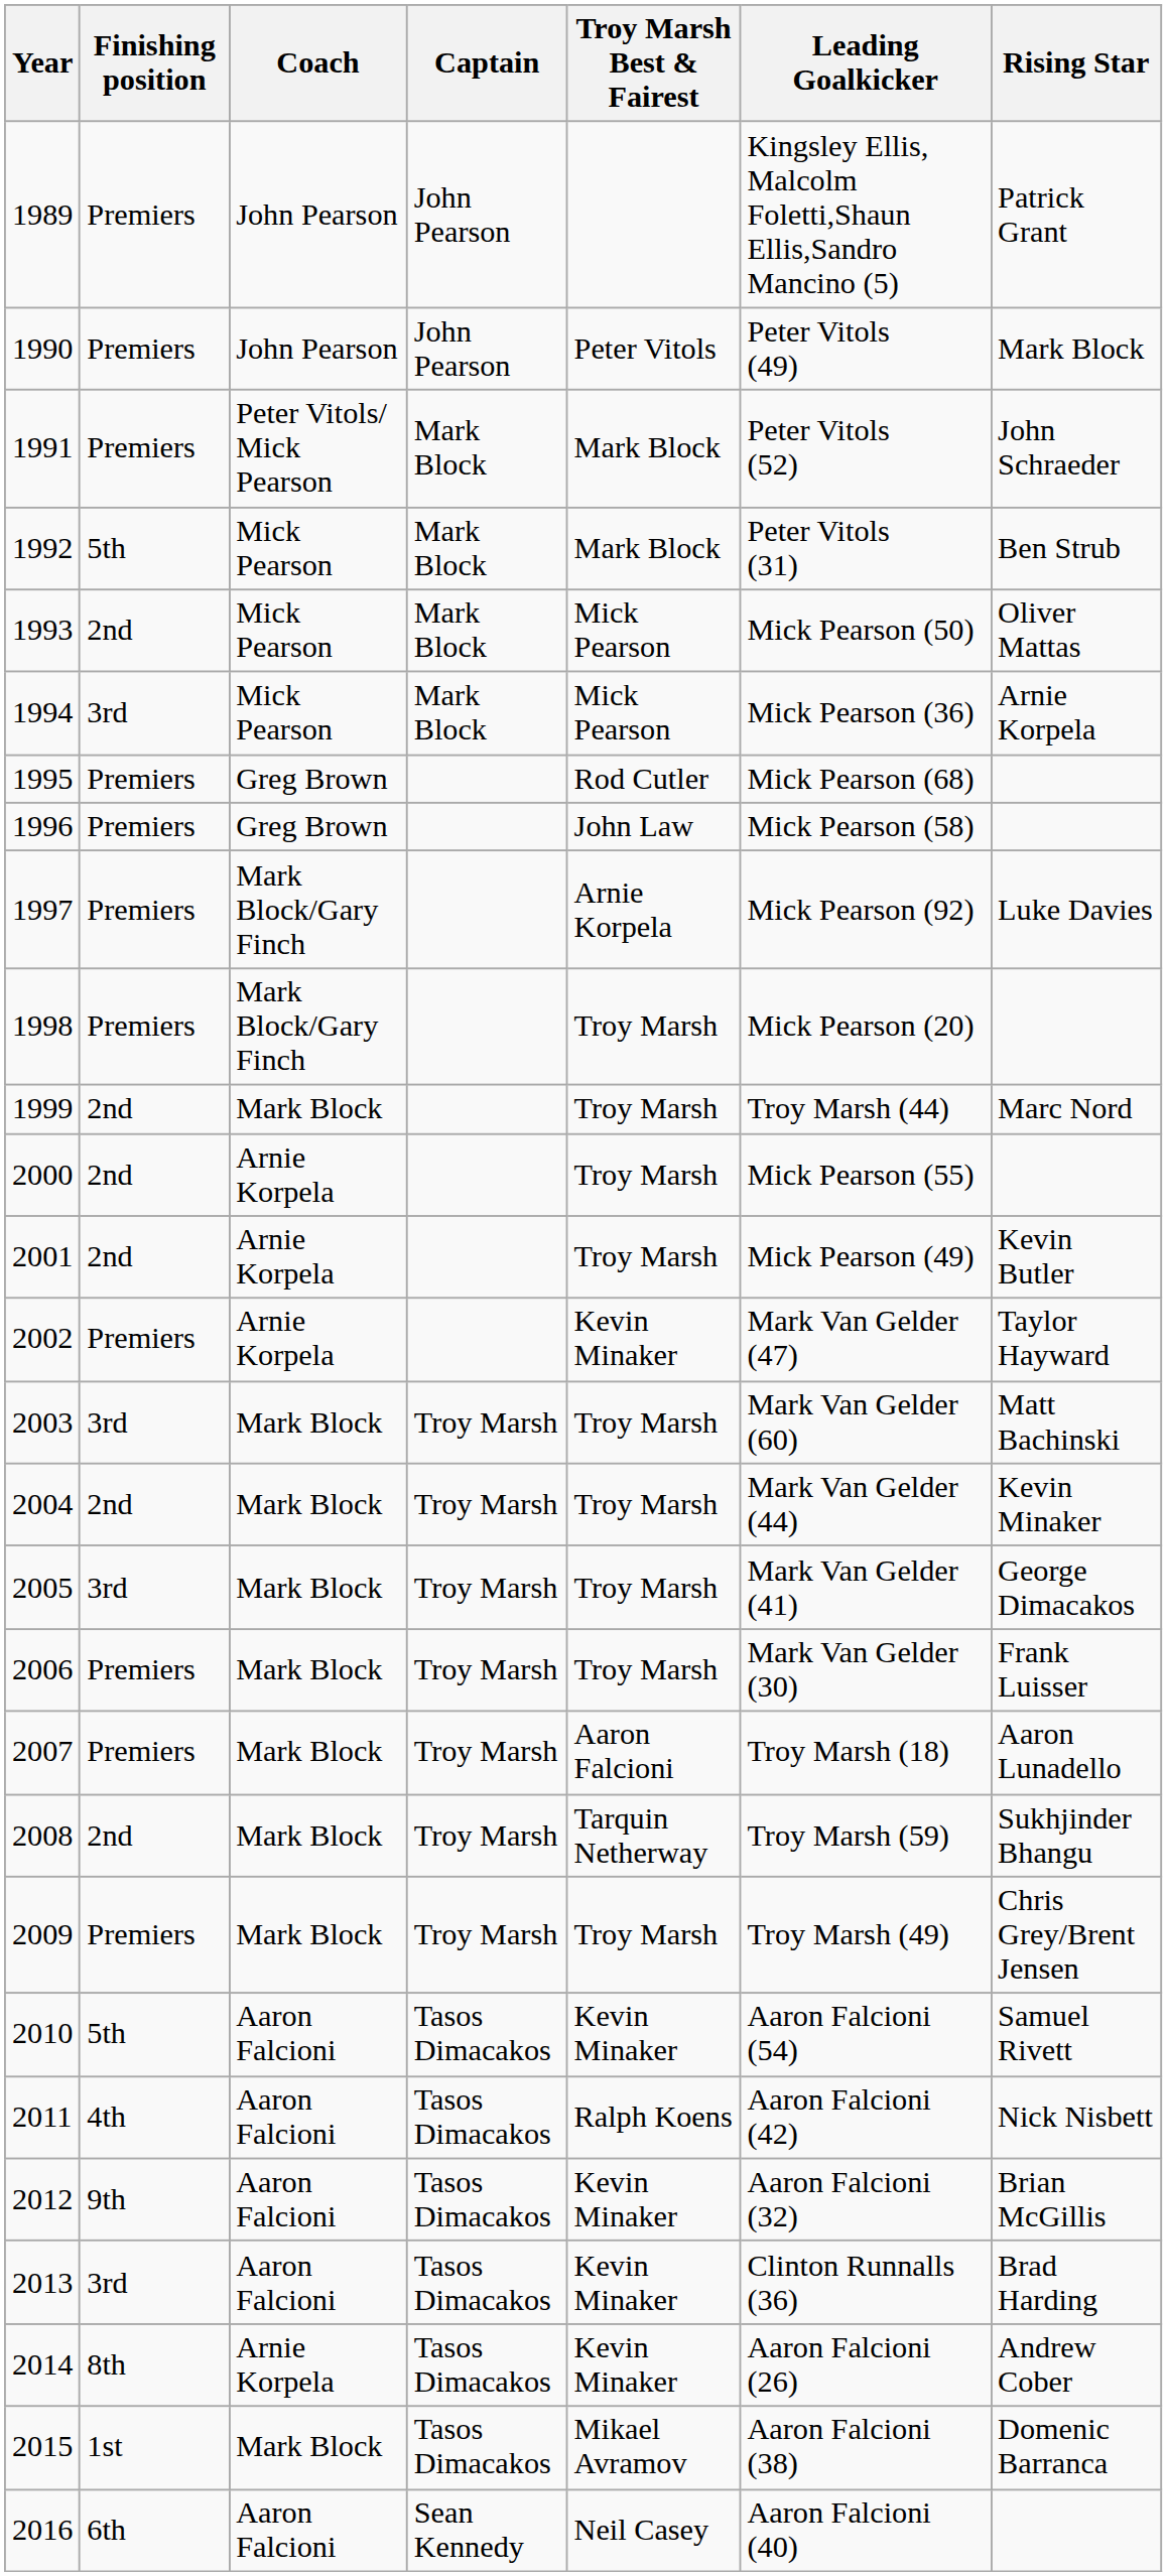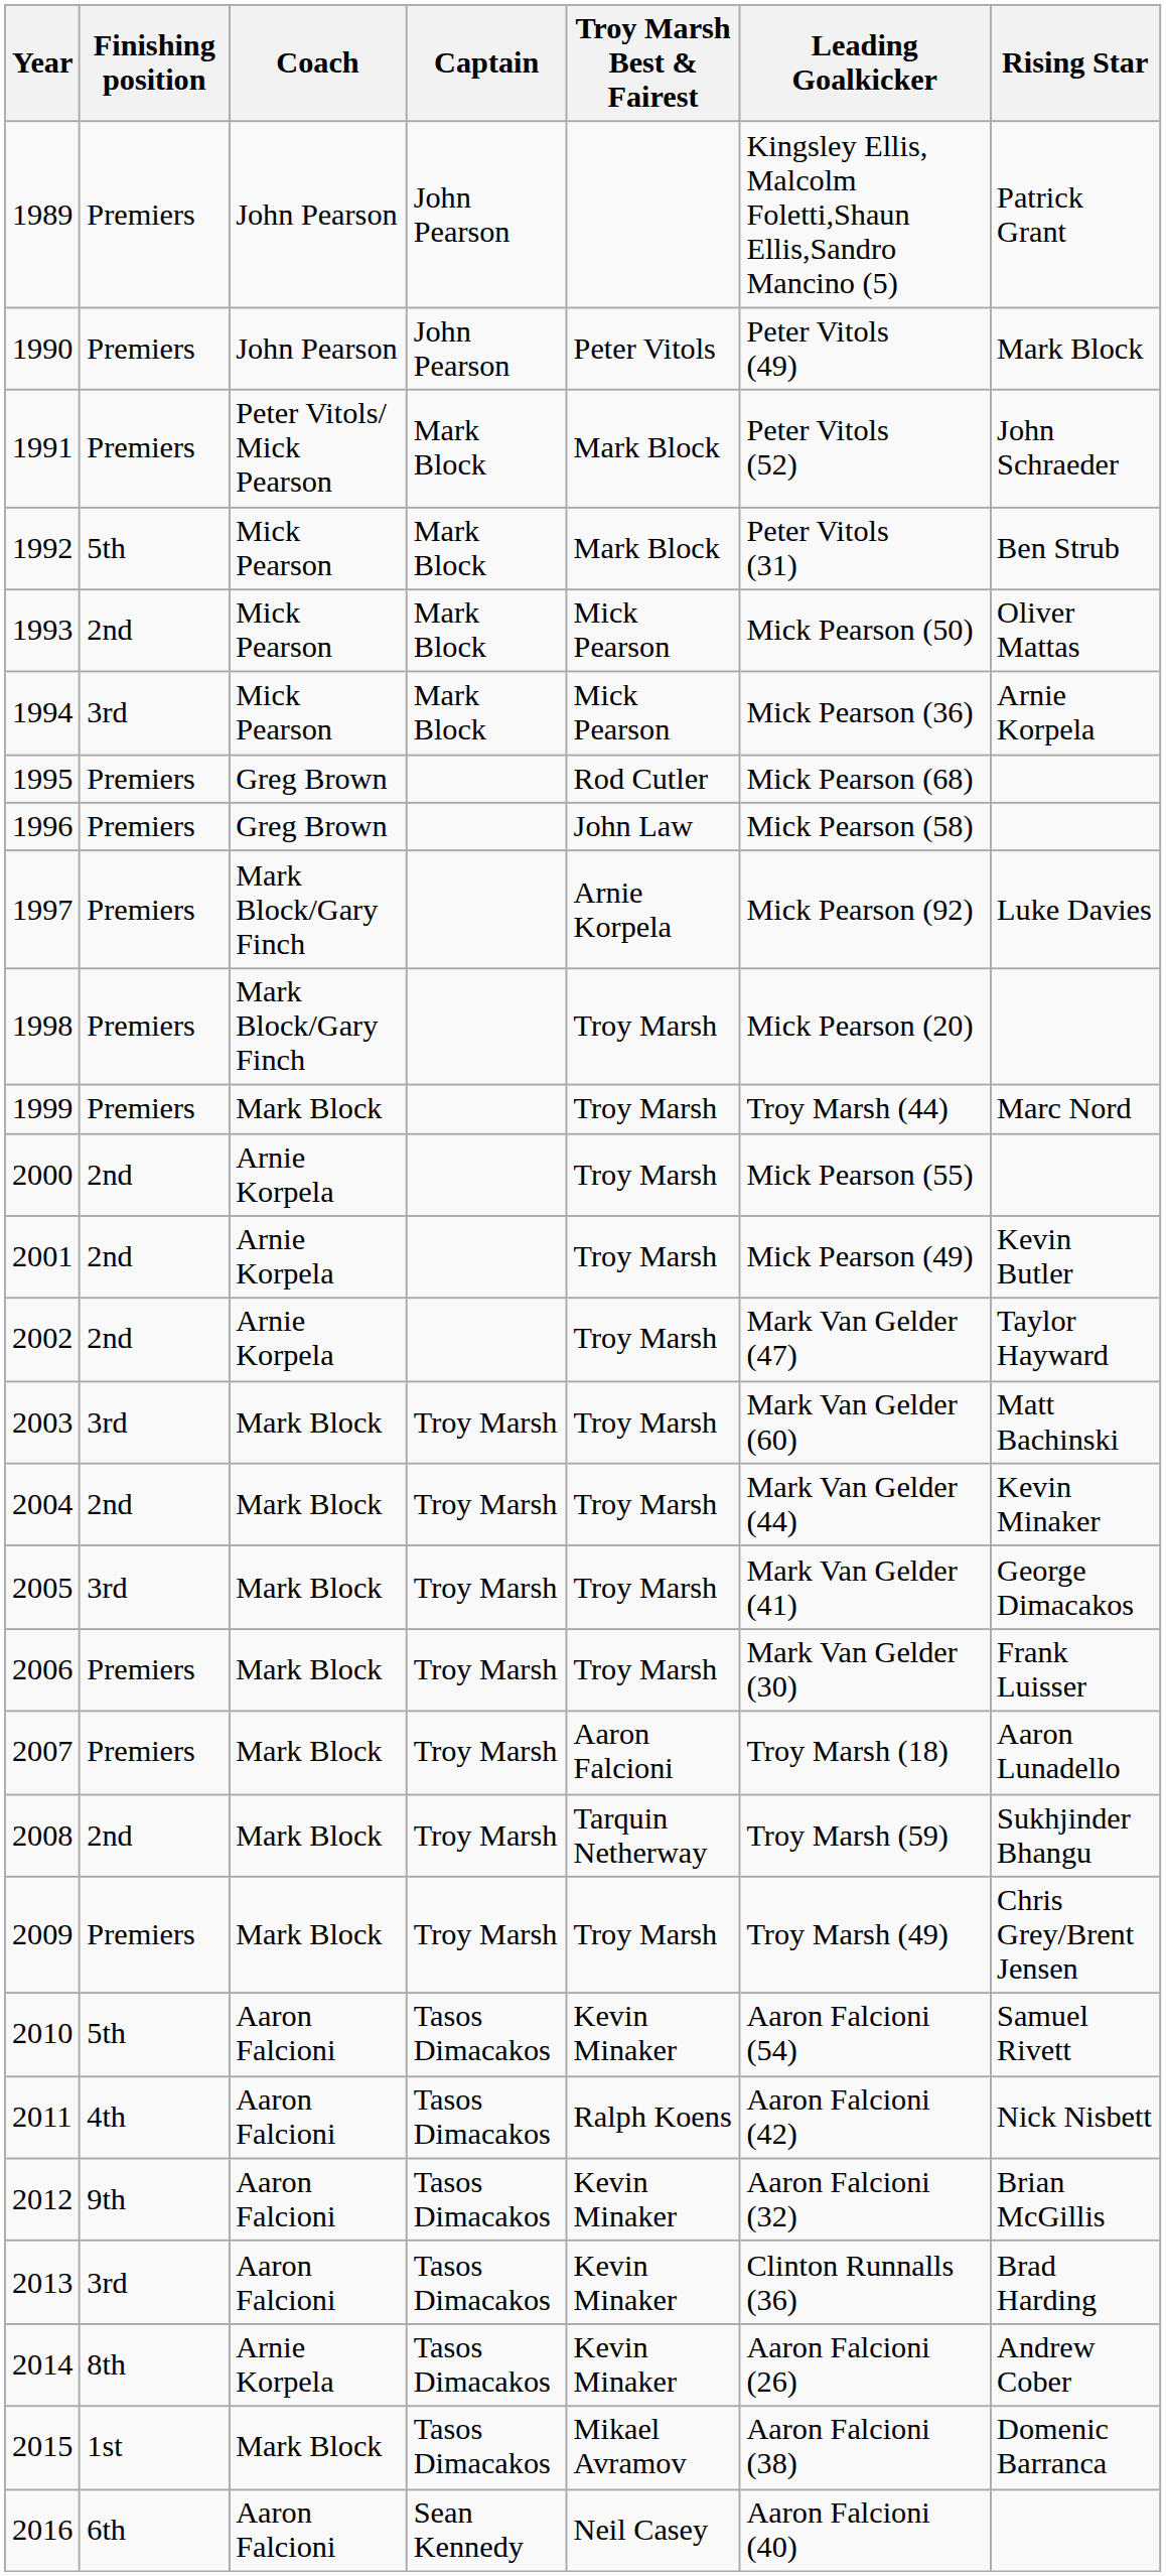 <table class="wikitable">
 <tr>
 <th>Year</th>
 <th>Finishing position</th>
 <th>Coach</th>
 <th>Captain</th>
 <th>Troy Marsh Best & Fairest</th>
 <th>Leading Goalkicker</th>
 <th>Rising Star</th>
 </tr>
 <tr>
 <td>1989</td>
 <td>Premiers</td>
 <td>John Pearson</td>
 <td>John Pearson</td>
 <td></td>
 <td>Kingsley Ellis, Malcolm Foletti,Shaun Ellis,Sandro Mancino (5)</td>
 <td>Patrick Grant</td>
 </tr>
 <tr>
 <td>1990</td>
 <td>Premiers</td>
 <td>John Pearson</td>
 <td>John Pearson</td>
 <td>Peter Vitols</td>
 <td>Peter Vitols<br>(49)</td>
 <td>Mark Block</td>
 </tr>
 <tr>
 <td>1991</td>
 <td>Premiers</td>
 <td>Peter Vitols/ Mick Pearson</td>
 <td>Mark Block</td>
 <td>Mark Block</td>
 <td>Peter Vitols<br>(52)</td>
 <td>John Schraeder</td>
 </tr>
 <tr>
 <td>1992</td>
 <td>5th</td>
 <td>Mick Pearson</td>
 <td>Mark Block</td>
 <td>Mark Block</td>
 <td>Peter Vitols<br>(31)</td>
 <td>Ben Strub</td>
 </tr>
 <tr>
 <td>1993</td>
 <td>2nd</td>
 <td>Mick Pearson</td>
 <td>Mark Block</td>
 <td>Mick Pearson</td>
 <td>Mick Pearson (50)</td>
 <td>Oliver Mattas</td>
 </tr>
 <tr>
 <td>1994</td>
 <td>3rd</td>
 <td>Mick Pearson</td>
 <td>Mark Block</td>
 <td>Mick Pearson</td>
 <td>Mick Pearson (36)</td>
 <td>Arnie Korpela</td>
 </tr>
 <tr>
 <td>1995</td>
 <td>Premiers</td>
 <td>Greg Brown</td>
 <td></td>
 <td>Rod Cutler</td>
 <td>Mick Pearson (68)</td>
 <td></td>
 </tr>
 <tr>
 <td>1996</td>
 <td>Premiers</td>
 <td>Greg Brown</td>
 <td></td>
 <td>John Law</td>
 <td>Mick Pearson (58)</td>
 <td></td>
 </tr>
 <tr>
 <td>1997</td>
 <td>Premiers</td>
 <td>Mark Block/Gary Finch</td>
 <td></td>
 <td>Arnie Korpela</td>
 <td>Mick Pearson (92)</td>
 <td>Luke Davies</td>
 </tr>
 <tr>
 <td>1998</td>
 <td>Premiers</td>
 <td>Mark Block/Gary Finch</td>
 <td></td>
 <td>Troy Marsh</td>
 <td>Mick Pearson (20)</td>
 <td></td>
 </tr>
 <tr>
 <td>1999</td>
-<td>2nd</td>
+<td>Premiers</td>
 <td>Mark Block</td>
 <td></td>
 <td>Troy Marsh</td>
 <td>Troy Marsh (44)</td>
 <td>Marc Nord</td>
 </tr>
 <tr>
 <td>2000</td>
 <td>2nd</td>
 <td>Arnie Korpela</td>
 <td></td>
 <td>Troy Marsh</td>
 <td>Mick Pearson (55)</td>
 <td></td>
 </tr>
 <tr>
 <td>2001</td>
 <td>2nd</td>
 <td>Arnie Korpela</td>
 <td></td>
 <td>Troy Marsh</td>
 <td>Mick Pearson (49)</td>
 <td>Kevin Butler</td>
 </tr>
 <tr>
 <td>2002</td>
-<td>Premiers</td>
+<td>2nd</td>
 <td>Arnie Korpela</td>
 <td></td>
-<td>Kevin Minaker</td>
+<td>Troy Marsh</td>
 <td>Mark Van Gelder (47)</td>
 <td>Taylor Hayward</td>
 </tr>
 <tr>
 <td>2003</td>
 <td>3rd</td>
 <td>Mark Block</td>
 <td>Troy Marsh</td>
 <td>Troy Marsh</td>
 <td>Mark Van Gelder (60)</td>
 <td>Matt Bachinski</td>
 </tr>
 <tr>
 <td>2004</td>
 <td>2nd</td>
 <td>Mark Block</td>
 <td>Troy Marsh</td>
 <td>Troy Marsh</td>
 <td>Mark Van Gelder (44)</td>
 <td>Kevin Minaker</td>
 </tr>
 <tr>
 <td>2005</td>
 <td>3rd</td>
 <td>Mark Block</td>
 <td>Troy Marsh</td>
 <td>Troy Marsh</td>
 <td>Mark Van Gelder (41)</td>
 <td>George Dimacakos</td>
 </tr>
 <tr>
 <td>2006</td>
 <td>Premiers</td>
 <td>Mark Block</td>
 <td>Troy Marsh</td>
 <td>Troy Marsh</td>
 <td>Mark Van Gelder (30)</td>
 <td>Frank Luisser</td>
 </tr>
 <tr>
 <td>2007</td>
 <td>Premiers</td>
 <td>Mark Block</td>
 <td>Troy Marsh</td>
 <td>Aaron Falcioni</td>
 <td>Troy Marsh (18)</td>
 <td>Aaron Lunadello</td>
 </tr>
 <tr>
 <td>2008</td>
 <td>2nd</td>
 <td>Mark Block</td>
 <td>Troy Marsh</td>
 <td>Tarquin Netherway</td>
 <td>Troy Marsh (59)</td>
 <td>Sukhjinder Bhangu</td>
 </tr>
 <tr>
 <td>2009</td>
 <td>Premiers</td>
 <td>Mark Block</td>
 <td>Troy Marsh</td>
 <td>Troy Marsh</td>
 <td>Troy Marsh (49)</td>
 <td>Chris Grey/Brent Jensen</td>
 </tr>
 <tr>
 <td>2010</td>
 <td>5th</td>
 <td>Aaron Falcioni</td>
 <td>Tasos Dimacakos</td>
 <td>Kevin Minaker</td>
 <td>Aaron Falcioni (54)</td>
 <td>Samuel Rivett</td>
 </tr>
 <tr>
 <td>2011</td>
 <td>4th</td>
 <td>Aaron Falcioni</td>
 <td>Tasos Dimacakos</td>
 <td>Ralph Koens</td>
 <td>Aaron Falcioni (42)</td>
 <td>Nick Nisbett</td>
 </tr>
 <tr>
 <td>2012</td>
 <td>9th</td>
 <td>Aaron Falcioni</td>
 <td>Tasos Dimacakos</td>
 <td>Kevin Minaker</td>
 <td>Aaron Falcioni (32)</td>
 <td>Brian McGillis</td>
 </tr>
 <tr>
 <td>2013</td>
 <td>3rd</td>
 <td>Aaron Falcioni</td>
 <td>Tasos Dimacakos</td>
 <td>Kevin Minaker</td>
 <td>Clinton Runnalls (36)</td>
 <td>Brad Harding</td>
 </tr>
 <tr>
 <td>2014</td>
 <td>8th</td>
 <td>Arnie Korpela</td>
 <td>Tasos Dimacakos</td>
 <td>Kevin Minaker</td>
 <td>Aaron Falcioni (26)</td>
 <td>Andrew Cober</td>
 </tr>
 <tr>
 <td>2015</td>
 <td>1st</td>
 <td>Mark Block</td>
 <td>Tasos Dimacakos</td>
 <td>Mikael Avramov</td>
 <td>Aaron Falcioni (38)</td>
 <td>Domenic Barranca</td>
 </tr>
 <tr>
 <td>2016</td>
 <td>6th</td>
 <td>Aaron Falcioni</td>
 <td>Sean Kennedy</td>
 <td>Neil Casey</td>
 <td>Aaron Falcioni (40)</td>
 <td></td>
 </tr>
 <tr>
 </tr>
 </table>
